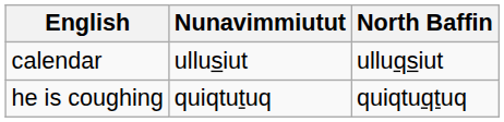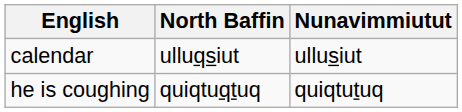 <table class="wikitable" style="margin: auto;">
 <tr>
 <th>English</th>
+<th>North Baffin</th>
 <th>Nunavimmiutut</th>
-<th>North Baffin</th>
 </tr>
 <tr>
 <td>calendar</td>
+<td>ullu<u>qs</u>iut</td>
 <td>ullu<u>s</u>iut</td>
-<td>ullu<u>qs</u>iut</td>
 </tr>
 <tr>
 <td>he is coughing</td>
+<td>quiqtu<u>qt</u>uq</td>
 <td>quiqtu<u>t</u>uq</td>
-<td>quiqtu<u>qt</u>uq</td>
 </tr>
 </table>
